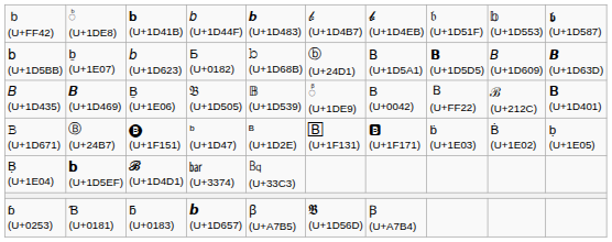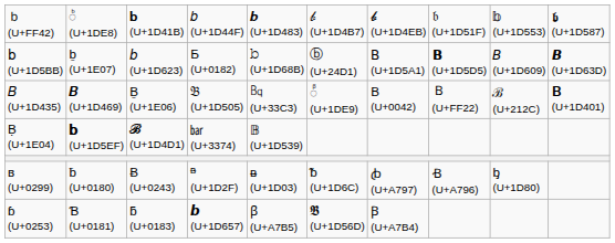 <table class="wikitable">
 <tr>
 <td>ｂ <br><small>(U+FF42)</small></td>
 <td>◌ᷨ <br><small>(U+1DE8)</small></td>
 <td>𝐛 <br><small>(U+1D41B)</small></td>
 <td>𝑏 <br><small>(U+1D44F)</small></td>
 <td>𝒃 <br><small>(U+1D483)</small></td>
 <td>𝒷 <br><small>(U+1D4B7)</small></td>
 <td>𝓫 <br><small>(U+1D4EB)</small></td>
 <td>𝔟 <br><small>(U+1D51F)</small></td>
 <td>𝕓 <br><small>(U+1D553)</small></td>
 <td>𝖇 <br><small>(U+1D587)</small></td>
 </tr>
 <tr>
 <td>𝖻 <br><small>(U+1D5BB)</small></td>
 <td>ḇ <br><small>(U+1E07)</small></td>
 <td>𝘣 <br><small>(U+1D623)</small></td>
 <td>Ƃ <br><small>(U+0182)</small></td>
 <td>𝚋 <br><small>(U+1D68B)</small></td>
 <td>ⓑ <br><small>(U+24D1)</small></td>
 <td>𝖡 <br><small>(U+1D5A1)</small></td>
 <td>𝗕 <br><small>(U+1D5D5)</small></td>
 <td>𝘉 <br><small>(U+1D609)</small></td>
 <td>𝘽 <br><small>(U+1D63D)</small></td>
 </tr>
 <tr>
 <td>𝐵 <br><small>(U+1D435)</small></td>
 <td>𝑩 <br><small>(U+1D469)</small></td>
 <td>Ḇ <br><small>(U+1E06)</small></td>
 <td>𝔅 <br><small>(U+1D505)</small></td>
-<td>𝔹 <br><small>(U+1D539)</small></td>
+<td>㏃ <br><small>(U+33C3)</small></td>
 <td>◌ᷩ <br><small>(U+1DE9)</small></td>
 <td>B <br><small>(U+0042)</small></td>
 <td>Ｂ <br><small>(U+FF22)</small></td>
 <td>ℬ <br><small>(U+212C)</small></td>
 <td>𝐁 <br><small>(U+1D401)</small></td>
 </tr>
 <tr>
-<td>𝙱 <br><small>(U+1D671)</small></td>
-<td>Ⓑ <br><small>(U+24B7)</small></td>
-<td>🅑 <br><small>(U+1F151)</small></td>
-<td>ᵇ <br><small>(U+1D47)</small></td>
-<td>ᴮ <br><small>(U+1D2E)</small></td>
-<td>🄱 <br><small>(U+1F131)</small></td>
-<td>🅱 <br><small>(U+1F171)</small></td>
-<td>ḃ <br><small>(U+1E03)</small></td>
-<td>Ḃ <br><small>(U+1E02)</small></td>
-<td>ḅ <br><small>(U+1E05)</small></td>
-</tr>
-<tr>
 <td>Ḅ <br><small>(U+1E04)</small></td>
 <td>𝗯 <br><small>(U+1D5EF)</small></td>
 <td>𝓑 <br><small>(U+1D4D1)</small></td>
 <td>㍴ <br><small>(U+3374)</small></td>
-<td>㏃ <br><small>(U+33C3)</small></td>
+<td>𝔹 <br><small>(U+1D539)</small></td>
 <td></td>
 <td></td>
 <td></td>
 <td></td>
 <td></td>
 </tr>
 <tr>
 <th colspan=10></th>
+</tr>
+<tr>
+<td>ʙ <br><small>(U+0299)</small></td>
+<td>ƀ <br><small>(U+0180)</small></td>
+<td>Ƀ <br><small>(U+0243)</small></td>
+<td>ᴯ <br><small>(U+1D2F)</small></td>
+<td>ᴃ <br><small>(U+1D03)</small></td>
+<td>ᵬ <br><small>(U+1D6C)</small></td>
+<td>ꞗ <br><small>(U+A797)</small></td>
+<td>Ꞗ <br><small>(U+A796)</small></td>
+<td>ᶀ <br><small>(U+1D80)</small></td>
+<td></td>
 </tr>
 <tr>
 <td>ɓ <br><small>(U+0253)</small></td>
 <td>Ɓ <br><small>(U+0181)</small></td>
 <td>ƃ <br><small>(U+0183)</small></td>
 <td>𝙗 <br><small>(U+1D657)</small></td>
 <td>ꞵ <br><small>(U+A7B5)</small></td>
 <td>𝕭 <br><small>(U+1D56D)</small></td>
 <td>Ꞵ <br><small>(U+A7B4)</small></td>
 <td></td>
 <td></td>
 <td></td>
 </tr>
 </table>
